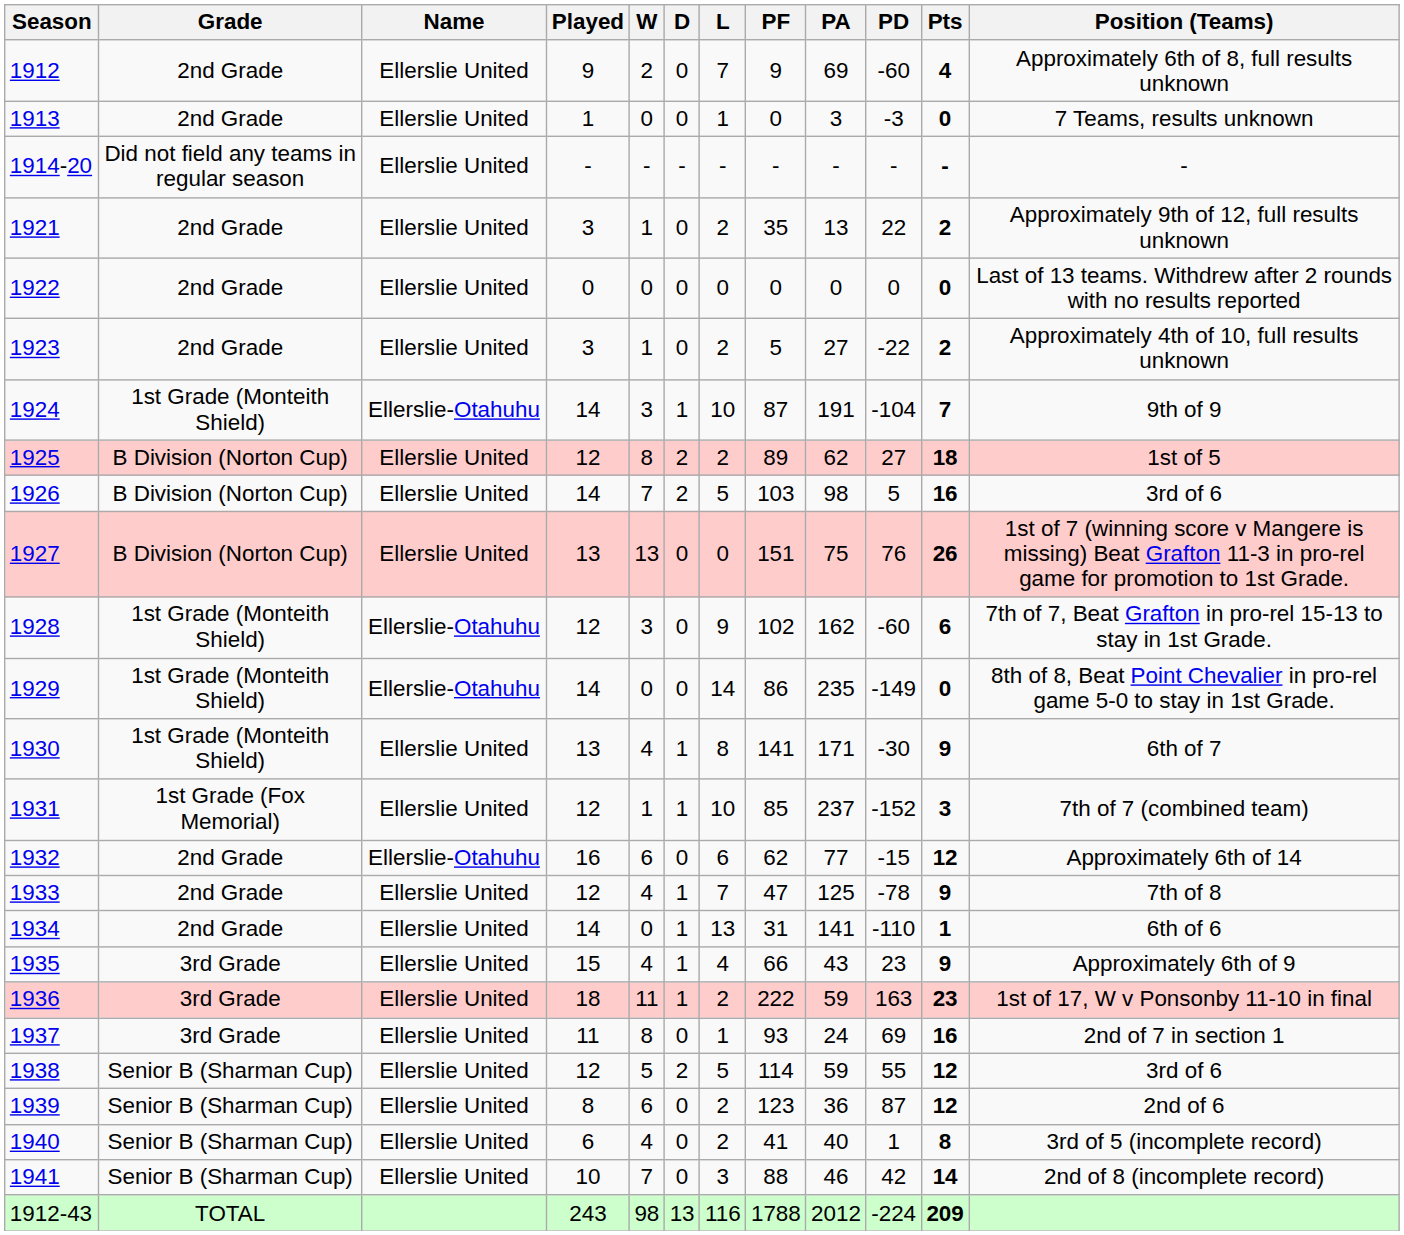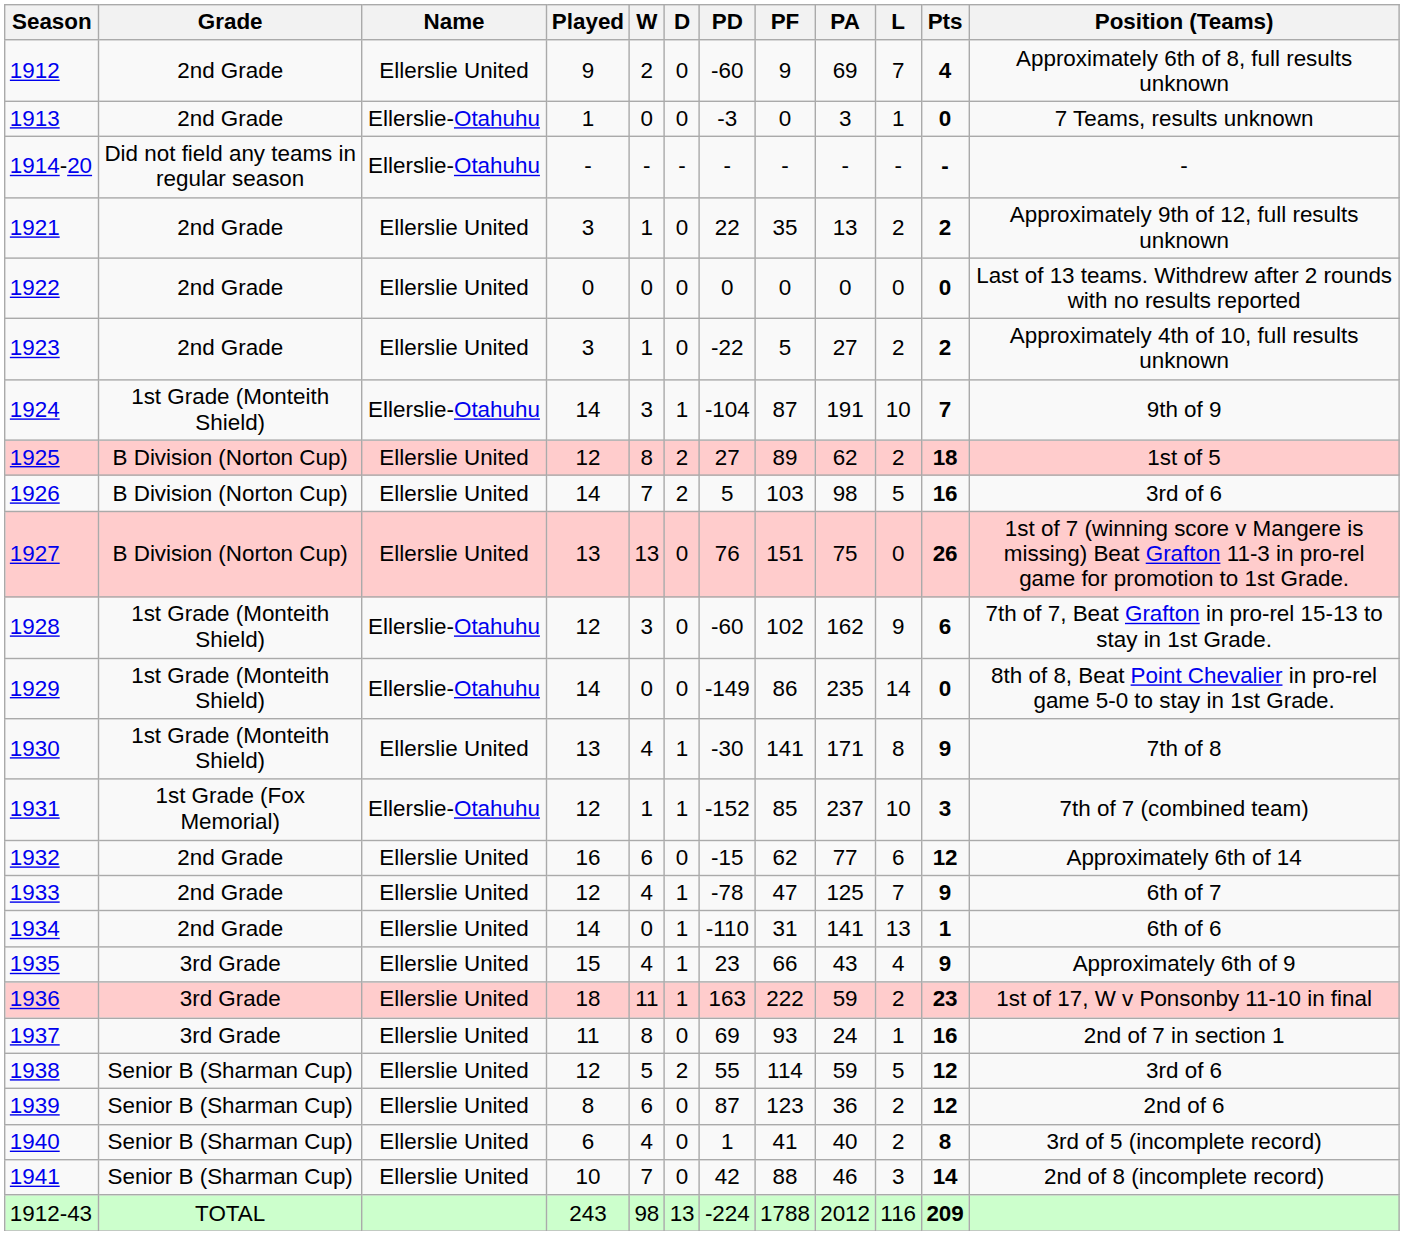 <table class="wikitable" style="text-align:center;">
 <tr>
 <th width=60>Season</th>
 <th width=180 abbr="Grade">Grade</th>
 <th width=125 abbr="Name">Name</th>
 <th width=15 abbr="Played">Played</th>
 <th width=15 abbr="Won">W</th>
 <th width=15 abbr="Drawn">D</th>
-<th width=15 abbr="Lost">L</th>
+<th width=20 abbr="Points difference">PD</th>
 <th width=20 abbr="Points for">PF</th>
 <th width=20 abbr="Points against">PA</th>
-<th width=20 abbr="Points difference">PD</th>
+<th width=15 abbr="Lost">L</th>
 <th width=20 abbr="Points">Pts</th>
 <th width=300>Position (Teams)</th>
 </tr>
 <tr>
 <td style="text-align:left;"><a href='#'>1912</a></td>
 <td>2nd Grade</td>
 <td>Ellerslie United</td>
 <td>9</td>
 <td>2</td>
 <td>0</td>
-<td>7</td>
+<td>-60</td>
 <td>9</td>
 <td>69</td>
-<td>-60</td>
+<td>7</td>
 <td><strong>4</strong></td>
 <td>Approximately 6th of 8, full results unknown</td>
 </tr>
 <tr>
 <td style="text-align:left;"><a href='#'>1913</a></td>
 <td>2nd Grade</td>
-<td>Ellerslie United</td>
+<td>Ellerslie-<a href='#'>Otahuhu</a></td>
 <td>1</td>
 <td>0</td>
 <td>0</td>
-<td>1</td>
+<td>-3</td>
 <td>0</td>
 <td>3</td>
-<td>-3</td>
+<td>1</td>
 <td><strong>0</strong></td>
 <td>7 Teams, results unknown</td>
 </tr>
 <tr>
 <td style="text-align:left;"><a href='#'>1914</a>-<a href='#'>20</a></td>
 <td>Did not field any teams in regular season</td>
-<td>Ellerslie United</td>
+<td>Ellerslie-<a href='#'>Otahuhu</a></td>
 <td>-</td>
 <td>-</td>
 <td>-</td>
 <td>-</td>
 <td>-</td>
 <td>-</td>
 <td>-</td>
 <td><strong>-</strong></td>
 <td>-</td>
 </tr>
 <tr>
 <td style="text-align:left;"><a href='#'>1921</a></td>
 <td>2nd Grade</td>
 <td>Ellerslie United</td>
 <td>3</td>
 <td>1</td>
 <td>0</td>
-<td>2</td>
+<td>22</td>
 <td>35</td>
 <td>13</td>
-<td>22</td>
+<td>2</td>
 <td><strong>2</strong></td>
 <td>Approximately 9th of 12, full results unknown</td>
 </tr>
 <tr>
 <td style="text-align:left;"><a href='#'>1922</a></td>
 <td>2nd Grade</td>
 <td>Ellerslie United</td>
 <td>0</td>
 <td>0</td>
 <td>0</td>
 <td>0</td>
 <td>0</td>
 <td>0</td>
 <td>0</td>
 <td><strong>0</strong></td>
 <td>Last of 13 teams. Withdrew after 2 rounds with no results reported</td>
 </tr>
 <tr>
 <td style="text-align:left;"><a href='#'>1923</a></td>
 <td>2nd Grade</td>
 <td>Ellerslie United</td>
 <td>3</td>
 <td>1</td>
 <td>0</td>
-<td>2</td>
+<td>-22</td>
 <td>5</td>
 <td>27</td>
-<td>-22</td>
+<td>2</td>
 <td><strong>2</strong></td>
 <td>Approximately 4th of 10, full results unknown</td>
 </tr>
 <tr>
 <td style="text-align:left;"><a href='#'>1924</a></td>
 <td>1st Grade (Monteith Shield)</td>
 <td>Ellerslie-<a href='#'>Otahuhu</a></td>
 <td>14</td>
 <td>3</td>
 <td>1</td>
-<td>10</td>
+<td>-104</td>
 <td>87</td>
 <td>191</td>
-<td>-104</td>
+<td>10</td>
 <td><strong>7</strong></td>
 <td>9th of 9</td>
 </tr>
 <tr style="background: #FFCCCC;">
 <td style="text-align:left;"><a href='#'>1925</a></td>
 <td>B Division (Norton Cup)</td>
 <td>Ellerslie United</td>
 <td>12</td>
 <td>8</td>
 <td>2</td>
-<td>2</td>
+<td>27</td>
 <td>89</td>
 <td>62</td>
-<td>27</td>
+<td>2</td>
 <td><strong>18</strong></td>
 <td>1st of 5</td>
 </tr>
 <tr>
 <td style="text-align:left;"><a href='#'>1926</a></td>
 <td>B Division (Norton Cup)</td>
 <td>Ellerslie United</td>
 <td>14</td>
 <td>7</td>
 <td>2</td>
 <td>5</td>
 <td>103</td>
 <td>98</td>
 <td>5</td>
 <td><strong>16</strong></td>
 <td>3rd of 6</td>
 </tr>
 <tr style="background: #FFCCCC;">
 <td style="text-align:left;"><a href='#'>1927</a></td>
 <td>B Division (Norton Cup)</td>
 <td>Ellerslie United</td>
 <td>13</td>
 <td>13</td>
 <td>0</td>
-<td>0</td>
+<td>76</td>
 <td>151</td>
 <td>75</td>
-<td>76</td>
+<td>0</td>
 <td><strong>26</strong></td>
 <td>1st of 7 (winning score v Mangere is missing) Beat <a href='#'>Grafton</a> 11-3 in pro-rel game for promotion to 1st Grade.</td>
 </tr>
 <tr>
 <td style="text-align:left;"><a href='#'>1928</a></td>
 <td>1st Grade (Monteith Shield)</td>
 <td>Ellerslie-<a href='#'>Otahuhu</a></td>
 <td>12</td>
 <td>3</td>
 <td>0</td>
-<td>9</td>
+<td>-60</td>
 <td>102</td>
 <td>162</td>
-<td>-60</td>
+<td>9</td>
 <td><strong>6</strong></td>
 <td>7th of 7, Beat <a href='#'>Grafton</a> in pro-rel 15-13 to stay in 1st Grade.</td>
 </tr>
 <tr>
 <td style="text-align:left;"><a href='#'>1929</a></td>
 <td>1st Grade (Monteith Shield)</td>
 <td>Ellerslie-<a href='#'>Otahuhu</a></td>
 <td>14</td>
 <td>0</td>
 <td>0</td>
-<td>14</td>
+<td>-149</td>
 <td>86</td>
 <td>235</td>
-<td>-149</td>
+<td>14</td>
 <td><strong>0</strong></td>
 <td>8th of 8, Beat <a href='#'>Point Chevalier</a> in pro-rel game 5-0 to stay in 1st Grade.</td>
 </tr>
 <tr>
 <td style="text-align:left;"><a href='#'>1930</a></td>
 <td>1st Grade (Monteith Shield)</td>
 <td>Ellerslie United</td>
 <td>13</td>
 <td>4</td>
 <td>1</td>
-<td>8</td>
+<td>-30</td>
 <td>141</td>
 <td>171</td>
-<td>-30</td>
+<td>8</td>
 <td><strong>9</strong></td>
-<td>6th of 7</td>
+<td>7th of 8</td>
 </tr>
 <tr>
 <td style="text-align:left;"><a href='#'>1931</a></td>
 <td>1st Grade (Fox Memorial)</td>
-<td>Ellerslie United</td>
+<td>Ellerslie-<a href='#'>Otahuhu</a></td>
 <td>12</td>
 <td>1</td>
 <td>1</td>
-<td>10</td>
+<td>-152</td>
 <td>85</td>
 <td>237</td>
-<td>-152</td>
+<td>10</td>
 <td><strong>3</strong></td>
 <td>7th of 7 (combined team)</td>
 </tr>
 <tr>
 <td style="text-align:left;"><a href='#'>1932</a></td>
 <td>2nd Grade</td>
-<td>Ellerslie-<a href='#'>Otahuhu</a></td>
+<td>Ellerslie United</td>
 <td>16</td>
 <td>6</td>
 <td>0</td>
-<td>6</td>
+<td>-15</td>
 <td>62</td>
 <td>77</td>
-<td>-15</td>
+<td>6</td>
 <td><strong>12</strong></td>
 <td>Approximately 6th of 14</td>
 </tr>
 <tr>
 <td style="text-align:left;"><a href='#'>1933</a></td>
 <td>2nd Grade</td>
 <td>Ellerslie United</td>
 <td>12</td>
 <td>4</td>
 <td>1</td>
-<td>7</td>
+<td>-78</td>
 <td>47</td>
 <td>125</td>
-<td>-78</td>
+<td>7</td>
 <td><strong>9</strong></td>
-<td>7th of 8</td>
+<td>6th of 7</td>
 </tr>
 <tr>
 <td style="text-align:left;"><a href='#'>1934</a></td>
 <td>2nd Grade</td>
 <td>Ellerslie United</td>
 <td>14</td>
 <td>0</td>
 <td>1</td>
-<td>13</td>
+<td>-110</td>
 <td>31</td>
 <td>141</td>
-<td>-110</td>
+<td>13</td>
 <td><strong>1</strong></td>
 <td>6th of 6</td>
 </tr>
 <tr>
 <td style="text-align:left;"><a href='#'>1935</a></td>
 <td>3rd Grade</td>
 <td>Ellerslie United</td>
 <td>15</td>
 <td>4</td>
 <td>1</td>
-<td>4</td>
+<td>23</td>
 <td>66</td>
 <td>43</td>
-<td>23</td>
+<td>4</td>
 <td><strong>9</strong></td>
 <td>Approximately 6th of 9</td>
 </tr>
 <tr style="background: #FFCCCC;">
 <td style="text-align:left;"><a href='#'>1936</a></td>
 <td>3rd Grade</td>
 <td>Ellerslie United</td>
 <td>18</td>
 <td>11</td>
 <td>1</td>
-<td>2</td>
+<td>163</td>
 <td>222</td>
 <td>59</td>
-<td>163</td>
+<td>2</td>
 <td><strong>23</strong></td>
 <td>1st of 17, W v Ponsonby 11-10 in final</td>
 </tr>
 <tr>
 <td style="text-align:left;"><a href='#'>1937</a></td>
 <td>3rd Grade</td>
 <td>Ellerslie United</td>
 <td>11</td>
 <td>8</td>
 <td>0</td>
-<td>1</td>
+<td>69</td>
 <td>93</td>
 <td>24</td>
-<td>69</td>
+<td>1</td>
 <td><strong>16</strong></td>
 <td>2nd of 7 in section 1</td>
 </tr>
 <tr>
 <td style="text-align:left;"><a href='#'>1938</a></td>
 <td>Senior B (Sharman Cup)</td>
 <td>Ellerslie United</td>
 <td>12</td>
 <td>5</td>
 <td>2</td>
-<td>5</td>
+<td>55</td>
 <td>114</td>
 <td>59</td>
-<td>55</td>
+<td>5</td>
 <td><strong>12</strong></td>
 <td>3rd of 6</td>
 </tr>
 <tr>
 <td style="text-align:left;"><a href='#'>1939</a></td>
 <td>Senior B (Sharman Cup)</td>
 <td>Ellerslie United</td>
 <td>8</td>
 <td>6</td>
 <td>0</td>
-<td>2</td>
+<td>87</td>
 <td>123</td>
 <td>36</td>
-<td>87</td>
+<td>2</td>
 <td><strong>12</strong></td>
 <td>2nd of 6</td>
 </tr>
 <tr>
 <td style="text-align:left;"><a href='#'>1940</a></td>
 <td>Senior B (Sharman Cup)</td>
 <td>Ellerslie United</td>
 <td>6</td>
 <td>4</td>
 <td>0</td>
-<td>2</td>
+<td>1</td>
 <td>41</td>
 <td>40</td>
-<td>1</td>
+<td>2</td>
 <td><strong>8</strong></td>
 <td>3rd of 5 (incomplete record)</td>
 </tr>
 <tr>
 <td style="text-align:left;"><a href='#'>1941</a></td>
 <td>Senior B (Sharman Cup)</td>
 <td>Ellerslie United</td>
 <td>10</td>
 <td>7</td>
 <td>0</td>
-<td>3</td>
+<td>42</td>
 <td>88</td>
 <td>46</td>
-<td>42</td>
+<td>3</td>
 <td><strong>14</strong></td>
 <td>2nd of 8 (incomplete record)</td>
 </tr>
 <tr style="background: #ccffcc;">
 <td style="text-align:left;">1912-43</td>
 <td>TOTAL</td>
 <td></td>
 <td>243</td>
 <td>98</td>
 <td>13</td>
-<td>116</td>
+<td>-224</td>
 <td>1788</td>
 <td>2012</td>
-<td>-224</td>
+<td>116</td>
 <td><strong>209</strong></td>
 <td></td>
 </tr>
 </table>
